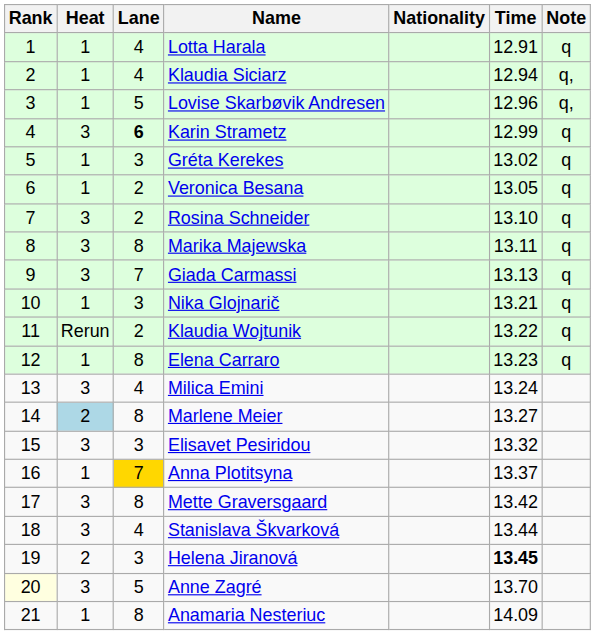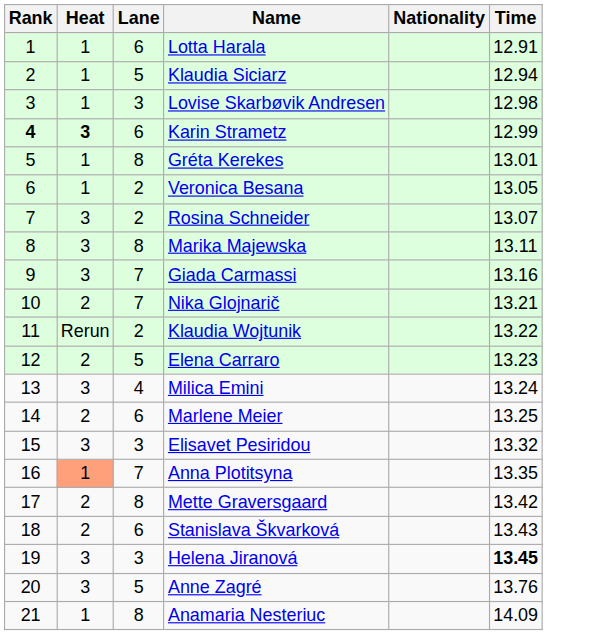 <table class="wikitable sortable" style="text-align:center">
 <tr>
 <th>Rank</th>
 <th>Heat</th>
 <th>Lane</th>
 <th>Name</th>
 <th>Nationality</th>
 <th>Time</th>
-<th>Note</th>
 </tr>
 <tr bgcolor=ddffdd>
 <td>1</td>
 <td>1</td>
-<td>4</td>
+<td>6</td>
 <td align=left><a href='#'>Lotta Harala</a></td>
 <td align=left></td>
 <td>12.91</td>
-<td>q</td>
 </tr>
 <tr bgcolor=ddffdd>
 <td>2</td>
 <td>1</td>
-<td>4</td>
+<td>5</td>
 <td align=left><a href='#'>Klaudia Siciarz</a></td>
 <td align=left></td>
 <td>12.94</td>
-<td>q, </td>
 </tr>
 <tr bgcolor=ddffdd>
 <td>3</td>
 <td>1</td>
-<td>5</td>
+<td>3</td>
 <td align=left><a href='#'>Lovise Skarbøvik Andresen</a></td>
 <td align=left></td>
-<td>12.96</td>
-<td>q, </td>
+<td>12.98</td>
 </tr>
 <tr bgcolor=ddffdd>
-<td>4</td>
-<td>3</td>
-<td><strong>6</strong></td>
+<td><strong>4</strong></td>
+<td><strong>3</strong></td>
+<td>6</td>
 <td align=left><a href='#'>Karin Strametz</a></td>
 <td align=left></td>
 <td>12.99</td>
-<td>q</td>
 </tr>
 <tr bgcolor=ddffdd>
 <td>5</td>
 <td>1</td>
-<td>3</td>
+<td>8</td>
 <td align=left><a href='#'>Gréta Kerekes</a></td>
 <td align=left></td>
-<td>13.02</td>
-<td>q</td>
+<td>13.01</td>
 </tr>
 <tr bgcolor=ddffdd>
 <td>6</td>
 <td>1</td>
 <td>2</td>
 <td align=left><a href='#'>Veronica Besana</a></td>
 <td align=left></td>
 <td>13.05</td>
-<td>q</td>
 </tr>
 <tr bgcolor=ddffdd>
 <td>7</td>
 <td>3</td>
 <td>2</td>
 <td align=left><a href='#'>Rosina Schneider</a></td>
 <td align=left></td>
-<td>13.10</td>
-<td>q</td>
+<td>13.07</td>
 </tr>
 <tr bgcolor=ddffdd>
 <td>8</td>
 <td>3</td>
 <td>8</td>
 <td align=left><a href='#'>Marika Majewska</a></td>
 <td align=left></td>
 <td>13.11</td>
-<td>q</td>
 </tr>
 <tr bgcolor=ddffdd>
 <td>9</td>
 <td>3</td>
 <td>7</td>
 <td align=left><a href='#'>Giada Carmassi</a></td>
 <td align=left></td>
-<td>13.13</td>
-<td>q</td>
+<td>13.16</td>
 </tr>
 <tr bgcolor=ddffdd>
 <td>10</td>
-<td>1</td>
-<td>3</td>
+<td>2</td>
+<td>7</td>
 <td align=left><a href='#'>Nika Glojnarič</a></td>
 <td align=left></td>
 <td>13.21</td>
-<td>q</td>
 </tr>
 <tr bgcolor=ddffdd>
 <td>11</td>
 <td>Rerun</td>
 <td>2</td>
 <td align=left><a href='#'>Klaudia Wojtunik</a></td>
 <td align=left></td>
 <td>13.22</td>
-<td>q</td>
 </tr>
 <tr bgcolor=ddffdd>
 <td>12</td>
-<td>1</td>
-<td>8</td>
+<td>2</td>
+<td>5</td>
 <td align=left><a href='#'>Elena Carraro</a></td>
 <td align=left></td>
 <td>13.23</td>
-<td>q</td>
 </tr>
 <tr>
 <td>13</td>
 <td>3</td>
 <td>4</td>
 <td align=left><a href='#'>Milica Emini</a></td>
 <td align=left></td>
 <td>13.24</td>
-<td></td>
 </tr>
 <tr>
 <td>14</td>
-<td style="background: lightblue;">2</td>
-<td>8</td>
+<td>2</td>
+<td>6</td>
 <td align=left><a href='#'>Marlene Meier</a></td>
 <td align=left></td>
-<td>13.27</td>
-<td></td>
+<td>13.25</td>
 </tr>
 <tr>
 <td>15</td>
 <td>3</td>
 <td>3</td>
 <td align=left><a href='#'>Elisavet Pesiridou</a></td>
 <td align=left></td>
 <td>13.32</td>
-<td></td>
 </tr>
 <tr>
 <td>16</td>
-<td>1</td>
-<td style="background: gold;">7</td>
+<td style="background: lightsalmon;">1</td>
+<td>7</td>
 <td align=left><a href='#'>Anna Plotitsyna</a></td>
 <td align=left></td>
-<td>13.37</td>
-<td></td>
+<td>13.35</td>
 </tr>
 <tr>
 <td>17</td>
-<td>3</td>
+<td>2</td>
 <td>8</td>
 <td align=left><a href='#'>Mette Graversgaard</a></td>
 <td align=left></td>
 <td>13.42</td>
-<td></td>
 </tr>
 <tr>
 <td>18</td>
-<td>3</td>
-<td>4</td>
+<td>2</td>
+<td>6</td>
 <td align=left><a href='#'>Stanislava Škvarková</a></td>
 <td align=left></td>
-<td>13.44</td>
-<td></td>
+<td>13.43</td>
 </tr>
 <tr>
 <td>19</td>
-<td>2</td>
+<td>3</td>
 <td>3</td>
 <td align=left><a href='#'>Helena Jiranová</a></td>
 <td align=left></td>
 <td><strong>13.45</strong></td>
-<td></td>
 </tr>
 <tr>
-<td style="background: lightyellow;">20</td>
+<td>20</td>
 <td>3</td>
 <td>5</td>
 <td align=left><a href='#'>Anne Zagré</a></td>
 <td align=left></td>
-<td>13.70</td>
-<td></td>
+<td>13.76</td>
 </tr>
 <tr>
 <td>21</td>
 <td>1</td>
 <td>8</td>
 <td align=left><a href='#'>Anamaria Nesteriuc</a></td>
 <td align=left></td>
 <td>14.09</td>
-<td></td>
 </tr>
 </table>
